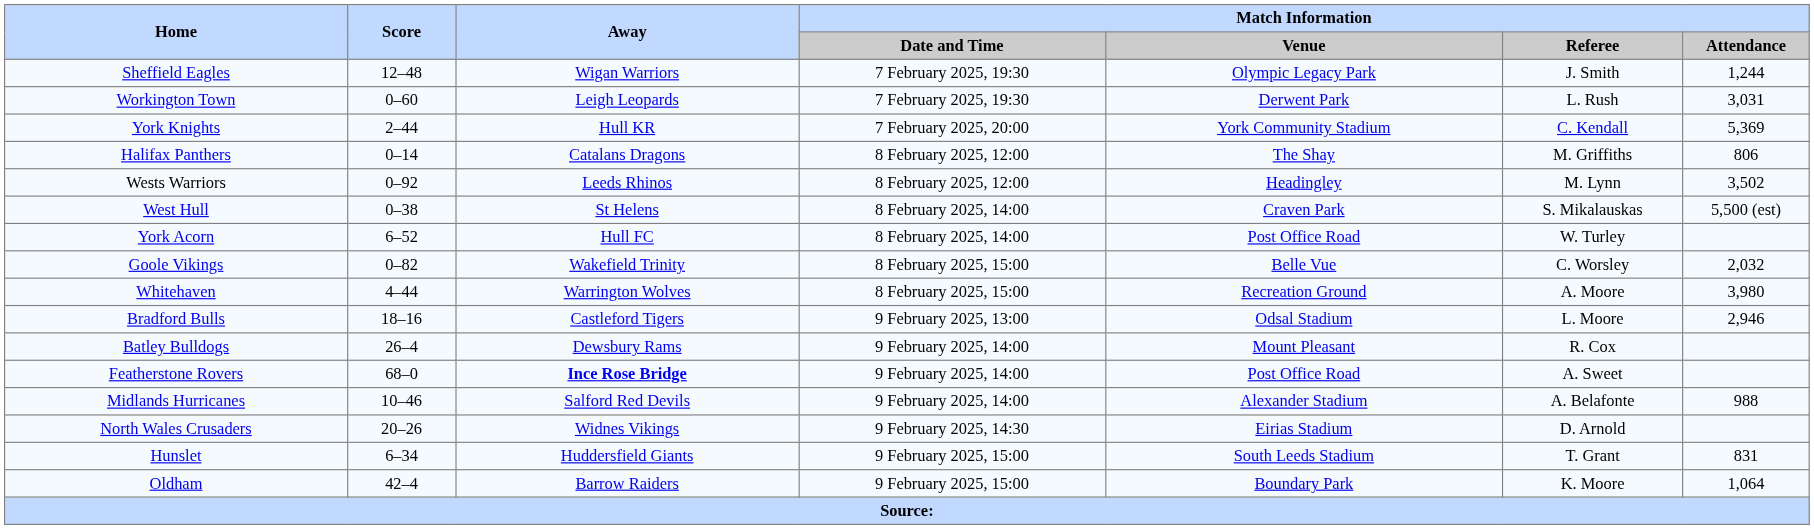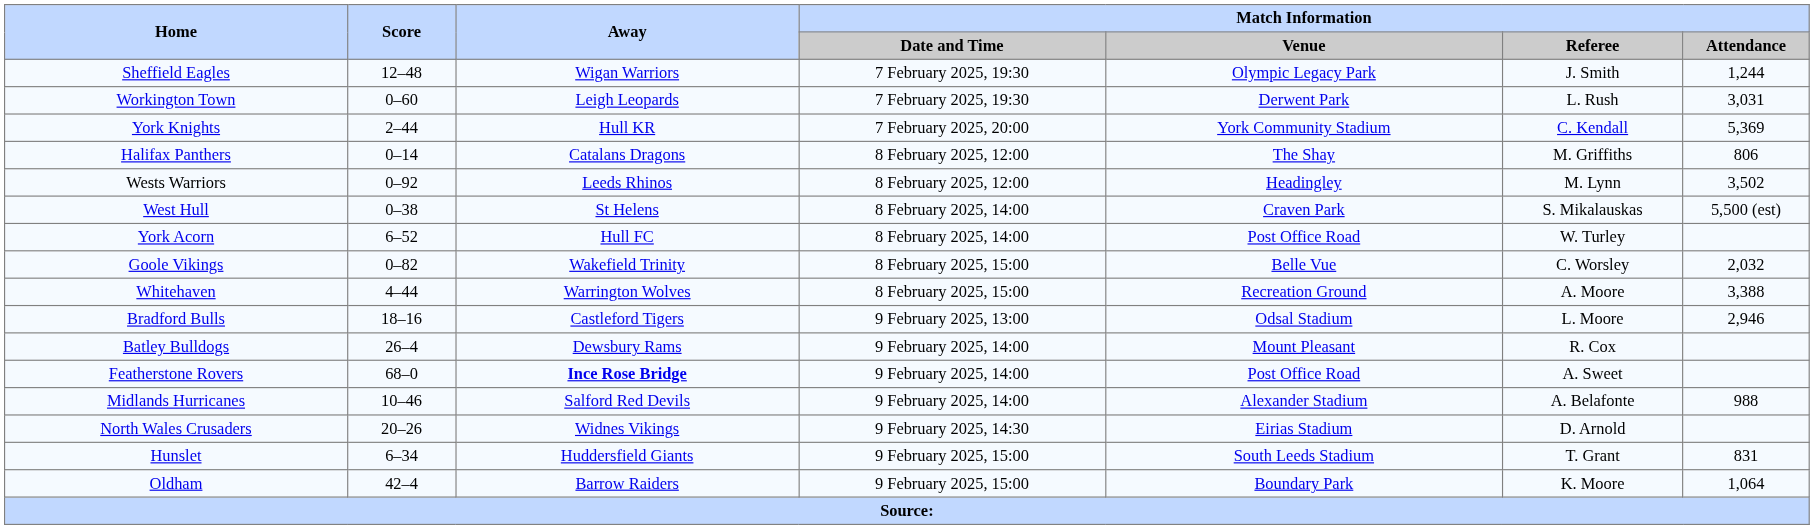 <table border=1 style="border-collapse:collapse; font-size:90%; text-align:center"; cellpadding=3 cellspacing=0 width=100%>
 <tr bgcolor="#c1d8ff">
 <th rowspan=2 width=19%>Home</th>
 <th rowspan=2 width=6%>Score</th>
 <th rowspan=2 width=19%>Away</th>
 <th colspan=4>Match Information</th>
 </tr>
 <tr bgcolor="#cccccc">
 <th width=17%>Date and Time</th>
 <th width=22%>Venue</th>
 <th width=10%>Referee</th>
 <th width=7%>Attendance</th>
 </tr>
 <tr bgcolor=#f5faff>
 <td><a href='#'>Sheffield Eagles</a></td>
 <td>12–48</td>
 <td><a href='#'>Wigan Warriors</a></td>
 <td>7 February 2025, 19:30</td>
 <td><a href='#'>Olympic Legacy Park</a></td>
 <td>J. Smith</td>
 <td>1,244</td>
 </tr>
 <tr bgcolor=#f5faff>
 <td><a href='#'>Workington Town</a></td>
 <td>0–60</td>
 <td><a href='#'>Leigh Leopards</a></td>
 <td>7 February 2025, 19:30</td>
 <td><a href='#'>Derwent Park</a></td>
 <td>L. Rush</td>
 <td>3,031</td>
 </tr>
 <tr bgcolor=#f5faff>
 <td><a href='#'>York Knights</a></td>
 <td>2–44</td>
 <td><a href='#'>Hull KR</a></td>
 <td>7 February 2025, 20:00</td>
 <td><a href='#'>York Community Stadium</a></td>
 <td><a href='#'>C. Kendall</a></td>
 <td>5,369</td>
 </tr>
 <tr bgcolor=#f5faff>
 <td><a href='#'>Halifax Panthers</a></td>
 <td>0–14</td>
 <td><a href='#'>Catalans Dragons</a></td>
 <td>8 February 2025, 12:00</td>
 <td><a href='#'>The Shay</a></td>
 <td>M. Griffiths</td>
 <td>806</td>
 </tr>
 <tr bgcolor=#f5faff>
 <td>Wests Warriors</td>
 <td>0–92</td>
 <td><a href='#'>Leeds Rhinos</a></td>
 <td>8 February 2025, 12:00</td>
 <td><a href='#'>Headingley</a></td>
 <td>M. Lynn</td>
 <td>3,502</td>
 </tr>
 <tr bgcolor=#f5faff>
 <td><a href='#'>West Hull</a></td>
 <td>0–38</td>
 <td><a href='#'>St Helens</a></td>
 <td>8 February 2025, 14:00</td>
 <td><a href='#'>Craven Park</a></td>
 <td>S. Mikalauskas</td>
 <td>5,500 (est)</td>
 </tr>
 <tr bgcolor=#f5faff>
 <td><a href='#'>York Acorn</a></td>
 <td>6–52</td>
 <td><a href='#'>Hull FC</a></td>
 <td>8 February 2025, 14:00</td>
 <td><a href='#'>Post Office Road</a></td>
 <td>W. Turley</td>
 <td></td>
 </tr>
 <tr bgcolor=f5faff>
 <td><a href='#'>Goole Vikings</a></td>
 <td>0–82</td>
 <td><a href='#'>Wakefield Trinity</a></td>
 <td>8 February 2025, 15:00</td>
 <td><a href='#'>Belle Vue</a></td>
 <td>C. Worsley</td>
 <td>2,032</td>
 </tr>
 <tr bgcolor=#f5faff>
 <td><a href='#'>Whitehaven</a></td>
 <td>4–44</td>
 <td><a href='#'>Warrington Wolves</a></td>
 <td>8 February 2025, 15:00</td>
 <td><a href='#'>Recreation Ground</a></td>
 <td>A. Moore</td>
-<td>3,980</td>
+<td>3,388</td>
 </tr>
 <tr bgcolor=#f5faff>
 <td><a href='#'>Bradford Bulls</a></td>
 <td>18–16</td>
 <td><a href='#'>Castleford Tigers</a></td>
 <td>9 February 2025, 13:00</td>
 <td><a href='#'>Odsal Stadium</a></td>
 <td>L. Moore</td>
 <td>2,946</td>
 </tr>
 <tr bgcolor=#f5faff>
 <td><a href='#'>Batley Bulldogs</a></td>
 <td>26–4</td>
 <td><a href='#'>Dewsbury Rams</a></td>
 <td>9 February 2025, 14:00</td>
 <td><a href='#'>Mount Pleasant</a></td>
 <td>R. Cox</td>
 <td></td>
 </tr>
 <tr bgcolor=#f5faff>
 <td><a href='#'>Featherstone Rovers</a></td>
 <td>68–0</td>
 <td><strong><a href='#'>Ince Rose Bridge</a></strong></td>
 <td>9 February 2025, 14:00</td>
 <td><a href='#'>Post Office Road</a></td>
 <td>A. Sweet</td>
 <td></td>
 </tr>
 <tr bgcolor=#f5faff>
 <td><a href='#'>Midlands Hurricanes</a></td>
 <td>10–46</td>
 <td><a href='#'>Salford Red Devils</a></td>
 <td>9 February 2025, 14:00</td>
 <td><a href='#'>Alexander Stadium</a></td>
 <td>A. Belafonte</td>
 <td>988</td>
 </tr>
 <tr bgcolor=#f5faff>
 <td><a href='#'>North Wales Crusaders</a></td>
 <td>20–26</td>
 <td><a href='#'>Widnes Vikings</a></td>
 <td>9 February 2025, 14:30</td>
 <td><a href='#'>Eirias Stadium</a></td>
 <td>D. Arnold</td>
 <td></td>
 </tr>
 <tr bgcolor=#f5faff>
 <td><a href='#'>Hunslet</a></td>
 <td>6–34</td>
 <td><a href='#'>Huddersfield Giants</a></td>
 <td>9 February 2025, 15:00</td>
 <td><a href='#'>South Leeds Stadium</a></td>
 <td>T. Grant</td>
 <td>831</td>
 </tr>
 <tr bgcolor=#f5faff>
 <td><a href='#'>Oldham</a></td>
 <td>42–4</td>
 <td><a href='#'>Barrow Raiders</a></td>
 <td>9 February 2025, 15:00</td>
 <td><a href='#'>Boundary Park</a></td>
 <td>K. Moore</td>
 <td>1,064</td>
 </tr>
 <tr style="background:#c1d8ff;">
 <th colspan=7>Source:</th>
 </tr>
 </table>
